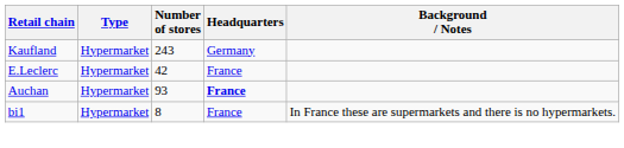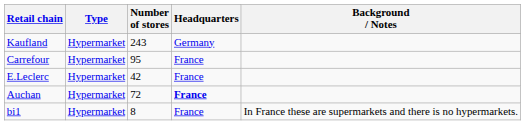 <table class="wikitable sortable">
 <tr>
 <th><a href='#'>Retail chain</a></th>
 <th><a href='#'>Type</a></th>
 <th>Number<br>of stores</th>
 <th>Headquarters</th>
 <th class=unsortable>Background<br>/ Notes</th>
 </tr>
 <tr>
 <td><a href='#'>Kaufland</a></td>
 <td><a href='#'>Hypermarket</a></td>
 <td>243</td>
 <td><a href='#'>Germany</a></td>
 <td></td>
 </tr>
 <tr>
+<td><a href='#'>Carrefour</a></td>
+<td><a href='#'>Hypermarket</a></td>
+<td>95</td>
+<td><a href='#'>France</a></td>
+<td></td>
+</tr>
+<tr>
 <td><a href='#'>E.Leclerc</a></td>
 <td><a href='#'>Hypermarket</a></td>
 <td>42</td>
 <td><a href='#'>France</a></td>
 <td></td>
 </tr>
 <tr>
 <td><a href='#'>Auchan</a></td>
 <td><a href='#'>Hypermarket</a></td>
-<td>93</td>
+<td>72</td>
 <td><strong><a href='#'>France</a></strong></td>
 <td></td>
 </tr>
 <tr>
 <td><a href='#'>bi1</a></td>
 <td><a href='#'>Hypermarket</a></td>
 <td>8</td>
 <td><a href='#'>France</a></td>
 <td>In France these are supermarkets and there is no hypermarkets.</td>
 </tr>
 </table>
